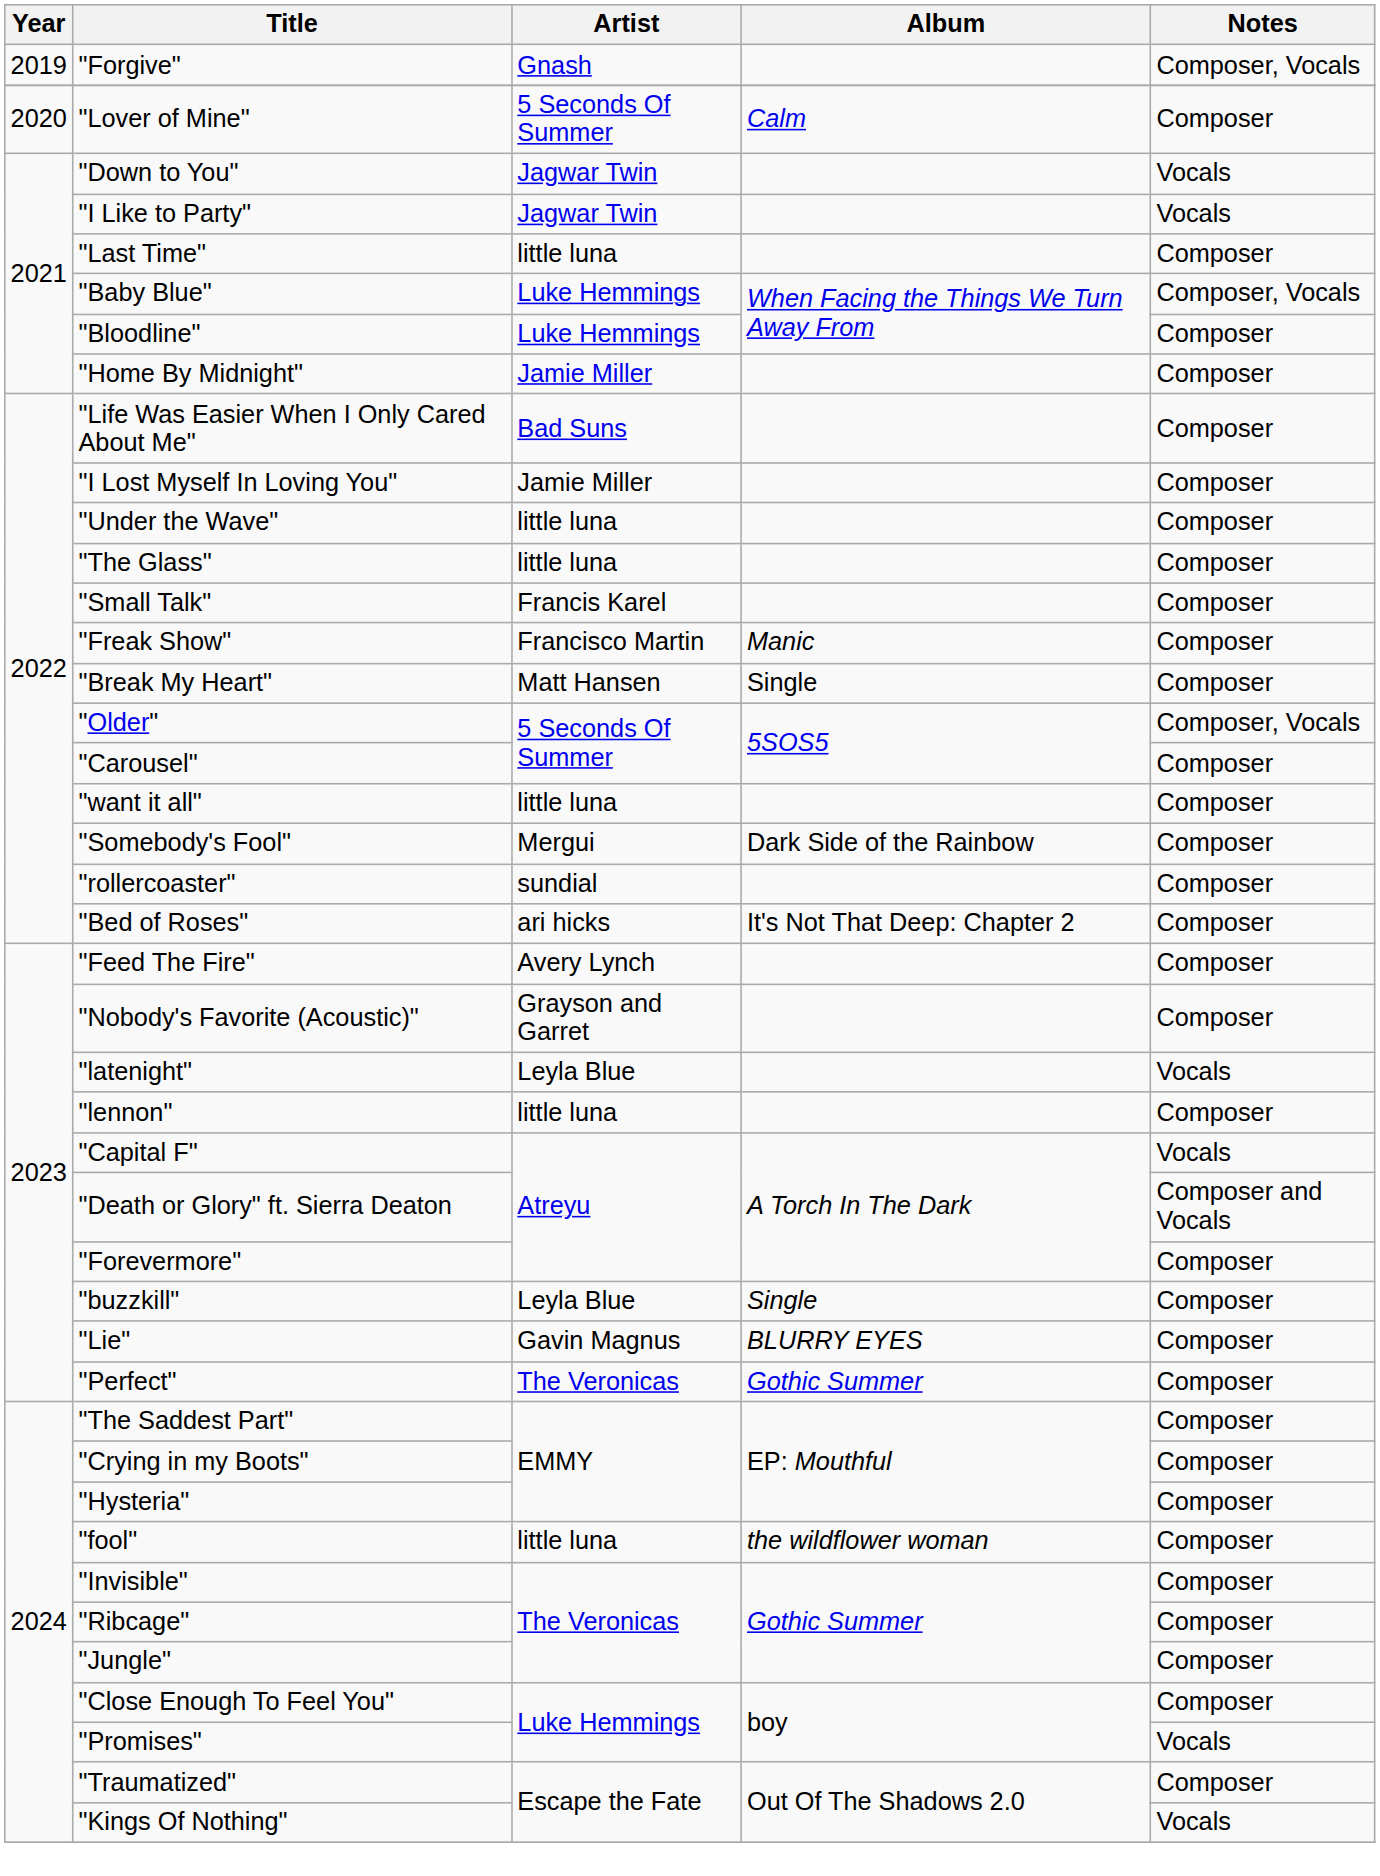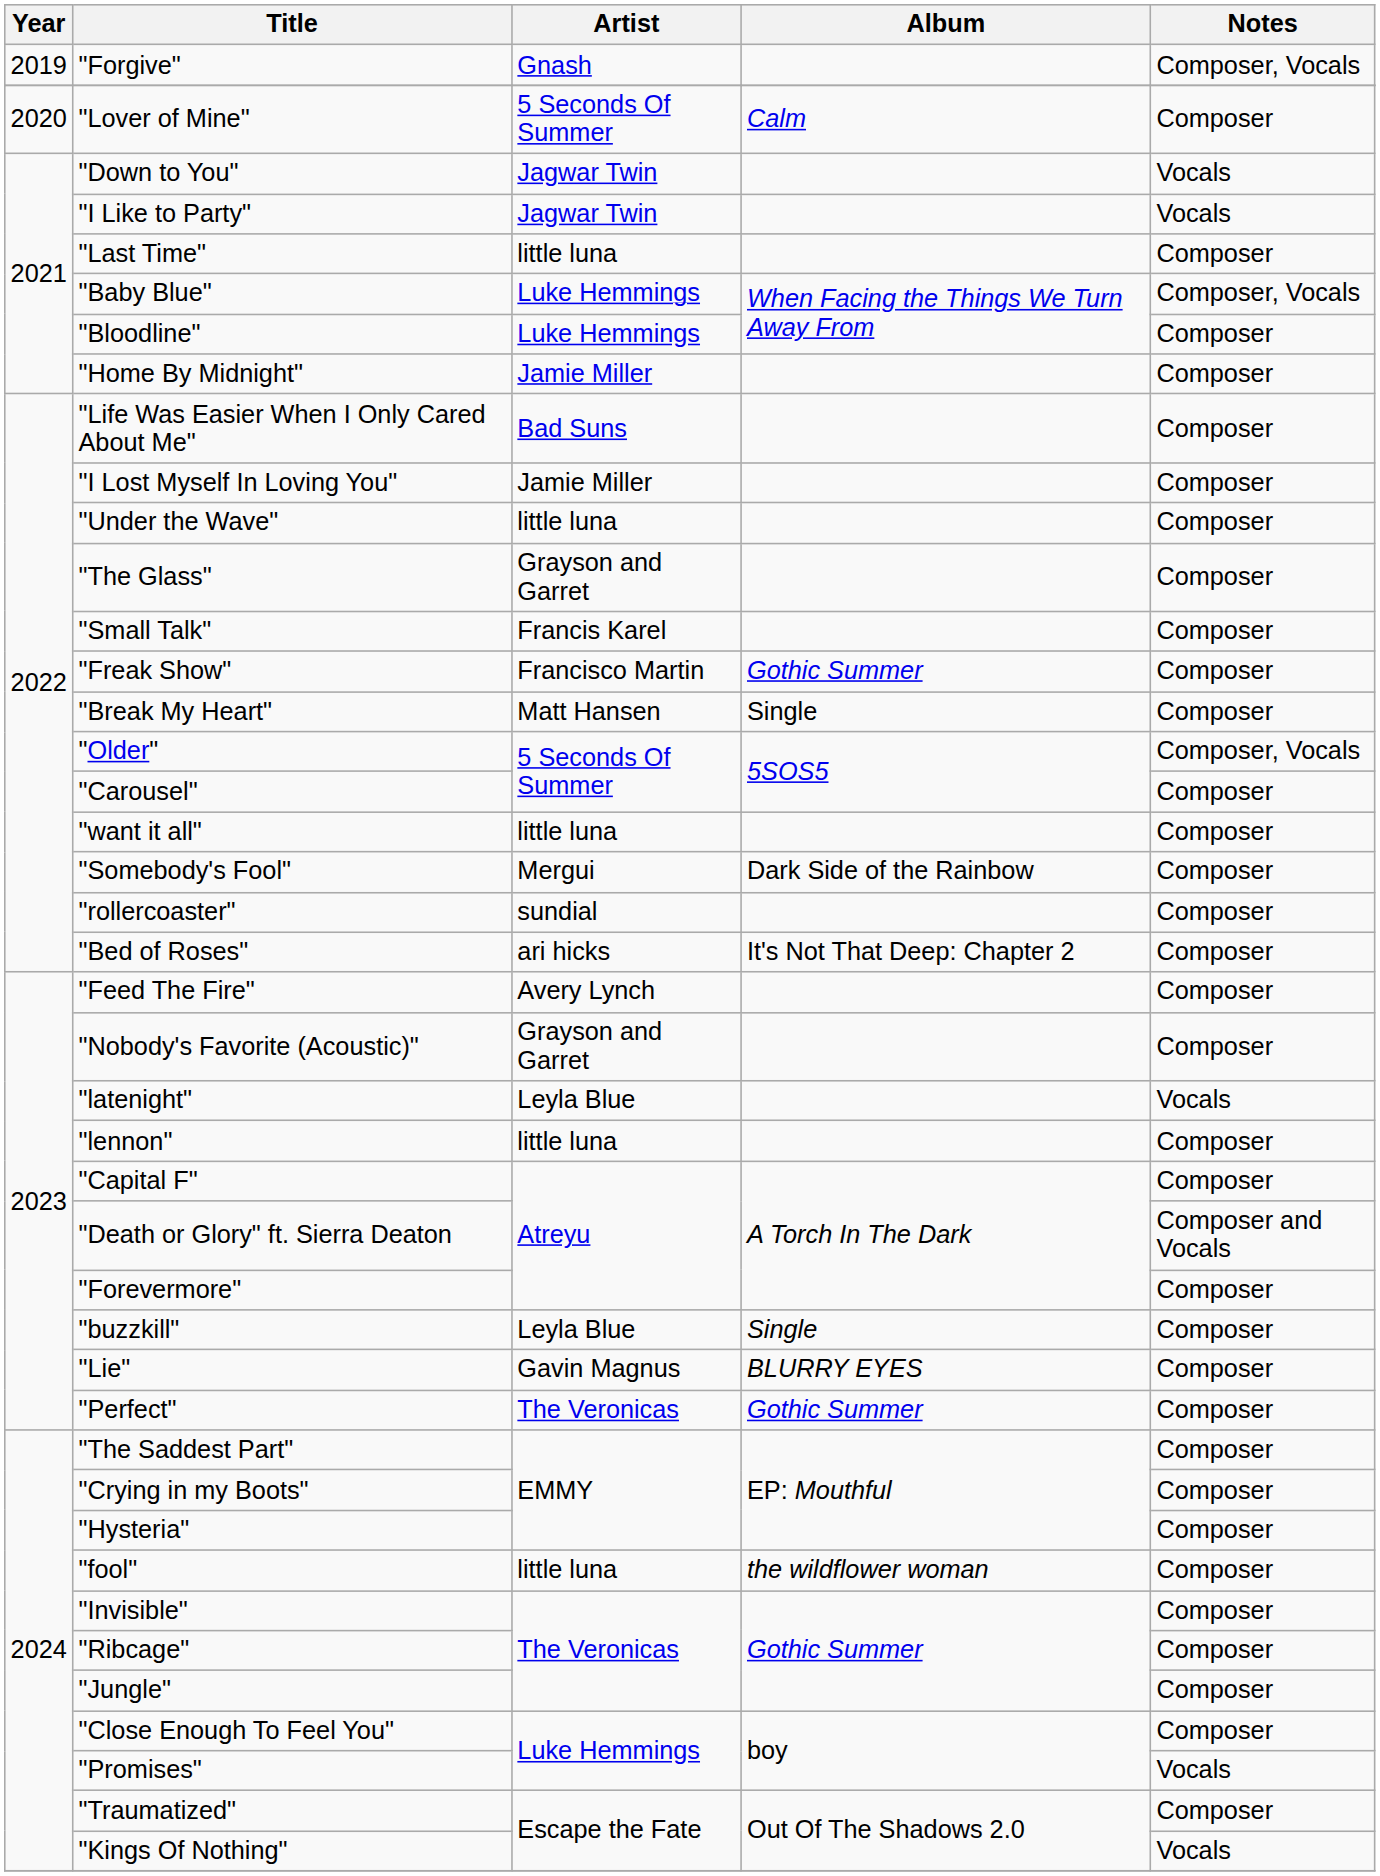 <table class="wikitable">
 <tr>
 <th>Year</th>
 <th>Title</th>
 <th>Artist</th>
 <th>Album</th>
 <th>Notes</th>
 </tr>
 <tr>
 <td>2019</td>
 <td>"Forgive"</td>
 <td><a href='#'>Gnash</a></td>
 <td></td>
 <td>Composer, Vocals</td>
 </tr>
 <tr>
 </tr>
 <tr>
 <td>2020</td>
 <td>"Lover of Mine"</td>
 <td><a href='#'>5 Seconds Of Summer</a></td>
 <td><em><a href='#'>Calm</a></em></td>
 <td>Composer</td>
 </tr>
 <tr>
 <td rowspan="6">2021</td>
 <td>"Down to You"</td>
 <td><a href='#'>Jagwar Twin</a></td>
 <td></td>
 <td>Vocals</td>
 </tr>
 <tr>
 <td>"I Like to Party"</td>
 <td><a href='#'>Jagwar Twin</a></td>
 <td></td>
 <td>Vocals</td>
 </tr>
 <tr>
 <td>"Last Time" </td>
 <td>little luna</td>
 <td></td>
 <td>Composer </td>
 </tr>
 <tr>
 <td>"Baby Blue"</td>
 <td><a href='#'>Luke Hemmings</a></td>
 <td rowspan="2"><em><a href='#'>When Facing the Things We Turn Away From</a></em></td>
 <td>Composer, Vocals</td>
 </tr>
 <tr>
 <td>"Bloodline"</td>
 <td><a href='#'>Luke Hemmings</a></td>
 <td>Composer</td>
 </tr>
 <tr>
 <td>"Home By Midnight"</td>
 <td><a href='#'>Jamie Miller</a></td>
 <td></td>
 <td>Composer</td>
 </tr>
 <tr>
 <td rowspan="13">2022</td>
 <td>"Life Was Easier When I Only Cared About Me"</td>
 <td><a href='#'>Bad Suns</a></td>
 <td></td>
 <td>Composer</td>
 </tr>
 <tr>
 <td>"I Lost Myself In Loving You"</td>
 <td>Jamie Miller</td>
 <td></td>
 <td>Composer</td>
 </tr>
 <tr>
 <td>"Under the Wave"</td>
 <td>little luna</td>
 <td></td>
 <td>Composer</td>
 </tr>
 <tr>
 <td>"The Glass"</td>
-<td>little luna</td>
+<td>Grayson and Garret</td>
 <td></td>
 <td>Composer</td>
 </tr>
 <tr>
 <td>"Small Talk"</td>
 <td>Francis Karel</td>
 <td></td>
 <td>Composer</td>
 </tr>
 <tr>
 <td>"Freak Show"</td>
 <td>Francisco Martin</td>
-<td><em>Manic</em></td>
+<td><em><a href='#'>Gothic Summer </a></em></td>
 <td>Composer</td>
 </tr>
 <tr>
 <td>"Break My Heart"</td>
 <td>Matt Hansen</td>
 <td>Single</td>
 <td>Composer</td>
 </tr>
 <tr>
 <td>"<a href='#'>Older</a>"</td>
 <td rowspan="2"><a href='#'>5 Seconds Of Summer</a></td>
 <td rowspan="2"><em><a href='#'>5SOS5</a></em></td>
 <td>Composer, Vocals</td>
 </tr>
 <tr>
 <td>"Carousel"</td>
 <td>Composer</td>
 </tr>
 <tr>
 <td>"want it all"</td>
 <td>little luna</td>
 <td></td>
 <td>Composer</td>
 </tr>
 <tr>
 <td>"Somebody's Fool"</td>
 <td>Mergui</td>
 <td>Dark Side of the Rainbow</td>
 <td>Composer</td>
 </tr>
 <tr>
 <td>"rollercoaster"</td>
 <td>sundial</td>
 <td></td>
 <td>Composer</td>
 </tr>
 <tr>
 <td>"Bed of Roses"</td>
 <td>ari hicks</td>
 <td>It's Not That Deep: Chapter 2</td>
 <td>Composer</td>
 </tr>
 <tr>
 <td rowspan="10">2023</td>
 <td>"Feed The Fire"</td>
 <td>Avery Lynch</td>
 <td></td>
 <td>Composer</td>
 </tr>
 <tr>
 <td>"Nobody's Favorite (Acoustic)"</td>
 <td>Grayson and Garret</td>
 <td></td>
 <td>Composer</td>
 </tr>
 <tr>
 <td>"latenight"</td>
 <td>Leyla Blue</td>
 <td></td>
 <td>Vocals</td>
 </tr>
 <tr>
 <td>"lennon"</td>
 <td>little luna</td>
 <td></td>
 <td>Composer</td>
 </tr>
 <tr>
 <td>"Capital F"</td>
 <td rowspan="3"><a href='#'>Atreyu</a></td>
 <td rowspan="3"><em>A Torch In The Dark</em></td>
-<td>Vocals</td>
+<td>Composer</td>
 </tr>
 <tr>
 <td>"Death or Glory" ft. Sierra Deaton</td>
 <td>Composer and Vocals</td>
 </tr>
 <tr>
 <td>"Forevermore"</td>
 <td>Composer</td>
 </tr>
 <tr>
 <td>"buzzkill"</td>
 <td>Leyla Blue</td>
 <td><em>Single</em></td>
 <td>Composer</td>
 </tr>
 <tr>
 <td>"Lie"</td>
 <td>Gavin Magnus</td>
 <td><em>BLURRY EYES</em></td>
 <td>Composer</td>
 </tr>
 <tr>
 <td>"Perfect"</td>
 <td><a href='#'>The Veronicas</a></td>
 <td><em><a href='#'>Gothic Summer </a></em></td>
 <td>Composer</td>
 </tr>
 <tr>
 <td rowspan="11">2024</td>
 <td>"The Saddest Part"</td>
 <td rowspan="3">EMMY</td>
 <td rowspan="3">EP: <em>Mouthful</em></td>
 <td>Composer</td>
 </tr>
 <tr>
 <td>"Crying in my Boots"</td>
 <td>Composer</td>
 </tr>
 <tr>
 <td>"Hysteria"</td>
 <td>Composer</td>
 </tr>
 <tr>
 <td>"fool"</td>
 <td>little luna</td>
 <td><em>the wildflower woman</em></td>
 <td>Composer</td>
 </tr>
 <tr>
 <td>"Invisible"</td>
 <td rowspan="3"><a href='#'>The Veronicas</a></td>
 <td rowspan="3"><em><a href='#'>Gothic Summer</a></em></td>
 <td>Composer</td>
 </tr>
 <tr>
 <td>"Ribcage"</td>
 <td>Composer</td>
 </tr>
 <tr>
 <td>"Jungle"</td>
 <td>Composer</td>
 </tr>
 <tr>
 <td>"Close Enough To Feel You"</td>
 <td rowspan="2"><a href='#'>Luke Hemmings</a></td>
 <td rowspan="2">boy</td>
 <td>Composer</td>
 </tr>
 <tr>
 <td>"Promises"</td>
 <td>Vocals</td>
 </tr>
 <tr>
 <td>"Traumatized"</td>
 <td rowspan="2">Escape the Fate</td>
 <td rowspan="2">Out Of The Shadows 2.0</td>
 <td>Composer</td>
 </tr>
 <tr>
 <td>"Kings Of Nothing"</td>
 <td>Vocals</td>
 </tr>
 <tr>
 </tr>
 </table>
